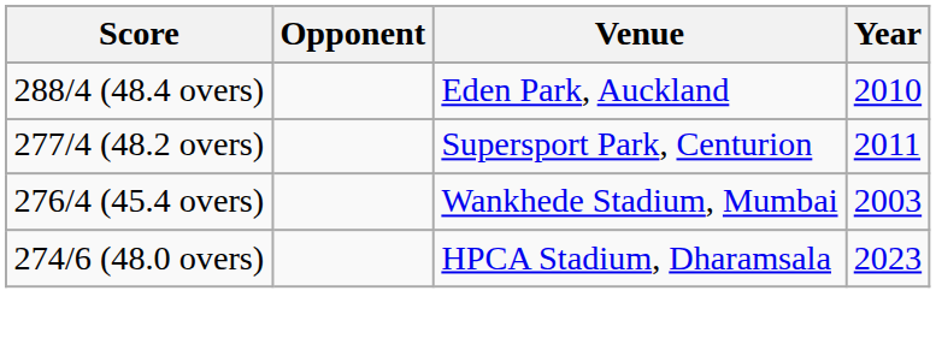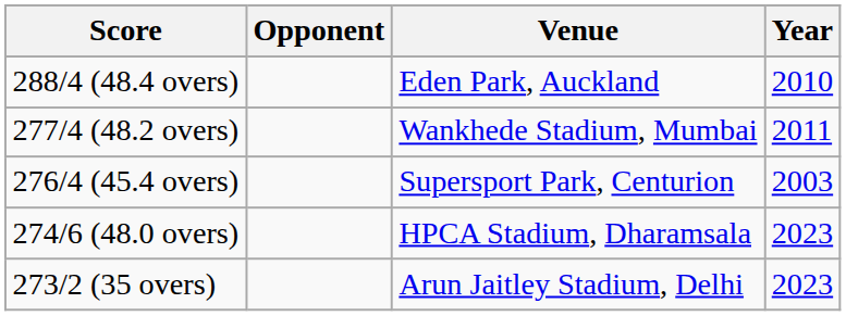 <table class="wikitable"style="font-size: 90%">
 <tr>
 <th>Score</th>
 <th>Opponent</th>
 <th>Venue</th>
 <th>Year</th>
 </tr>
 <tr>
 <td>288/4 (48.4 overs)</td>
 <td></td>
 <td><a href='#'>Eden Park</a>, <a href='#'>Auckland</a></td>
 <td><a href='#'>2010</a></td>
 </tr>
 <tr>
 <td>277/4 (48.2 overs)</td>
 <td></td>
-<td><a href='#'>Supersport Park</a>, <a href='#'>Centurion</a></td>
+<td><a href='#'>Wankhede Stadium</a>, <a href='#'>Mumbai</a></td>
 <td><a href='#'>2011</a></td>
 </tr>
 <tr>
 <td>276/4 (45.4 overs)</td>
 <td></td>
-<td><a href='#'>Wankhede Stadium</a>, <a href='#'>Mumbai</a></td>
+<td><a href='#'>Supersport Park</a>, <a href='#'>Centurion</a></td>
 <td><a href='#'>2003</a></td>
 </tr>
 <tr>
 <td>274/6 (48.0 overs)</td>
 <td></td>
 <td><a href='#'>HPCA Stadium</a>, <a href='#'>Dharamsala</a></td>
 <td><a href='#'>2023</a></td>
 </tr>
+<tr>
+<td>273/2 (35 overs)</td>
+<td></td>
+<td><a href='#'>Arun Jaitley Stadium</a>, <a href='#'>Delhi</a></td>
+<td><a href='#'>2023</a></td>
+</tr>
 </table>
